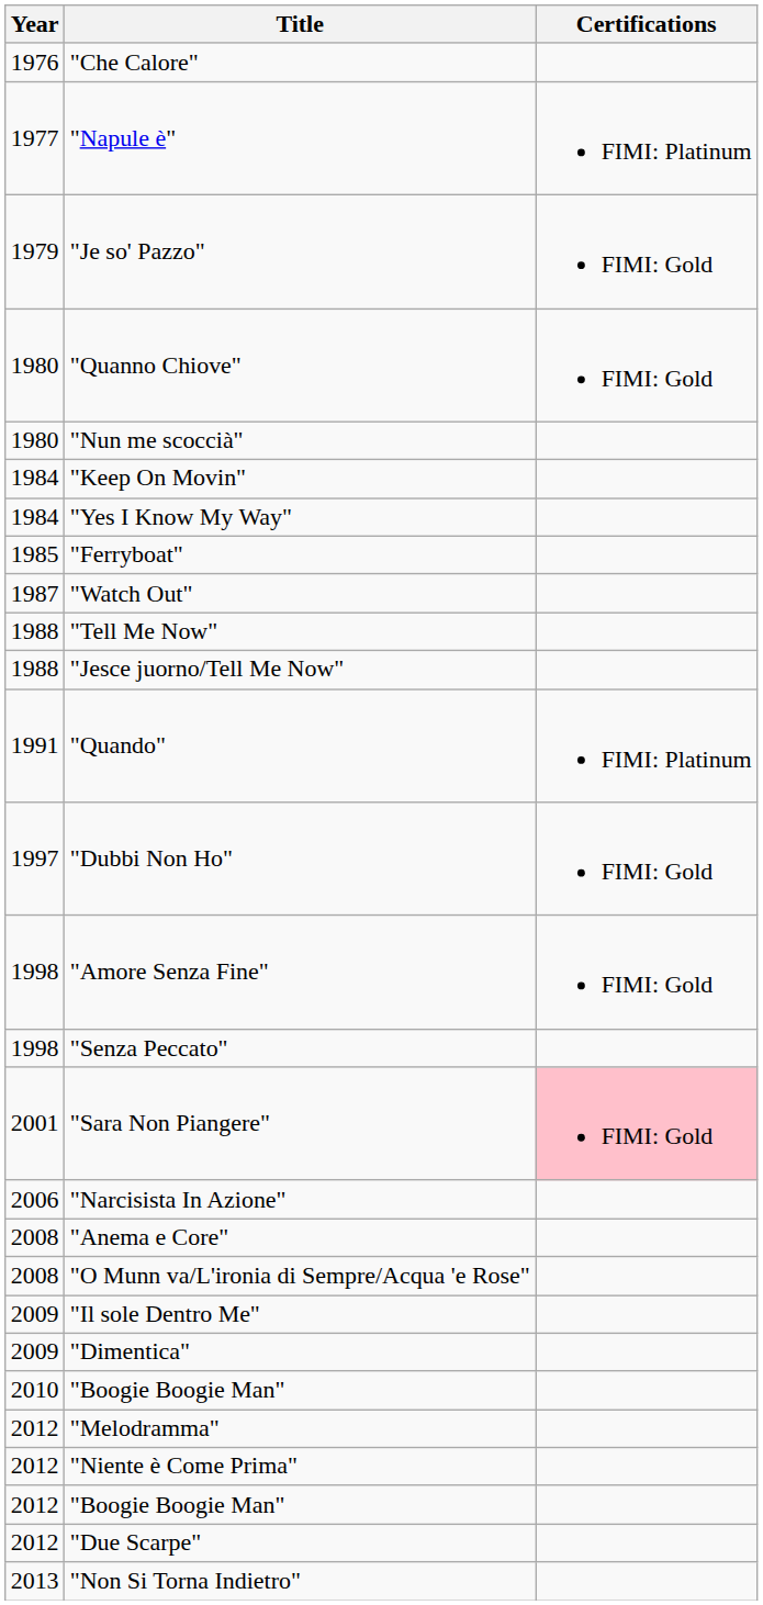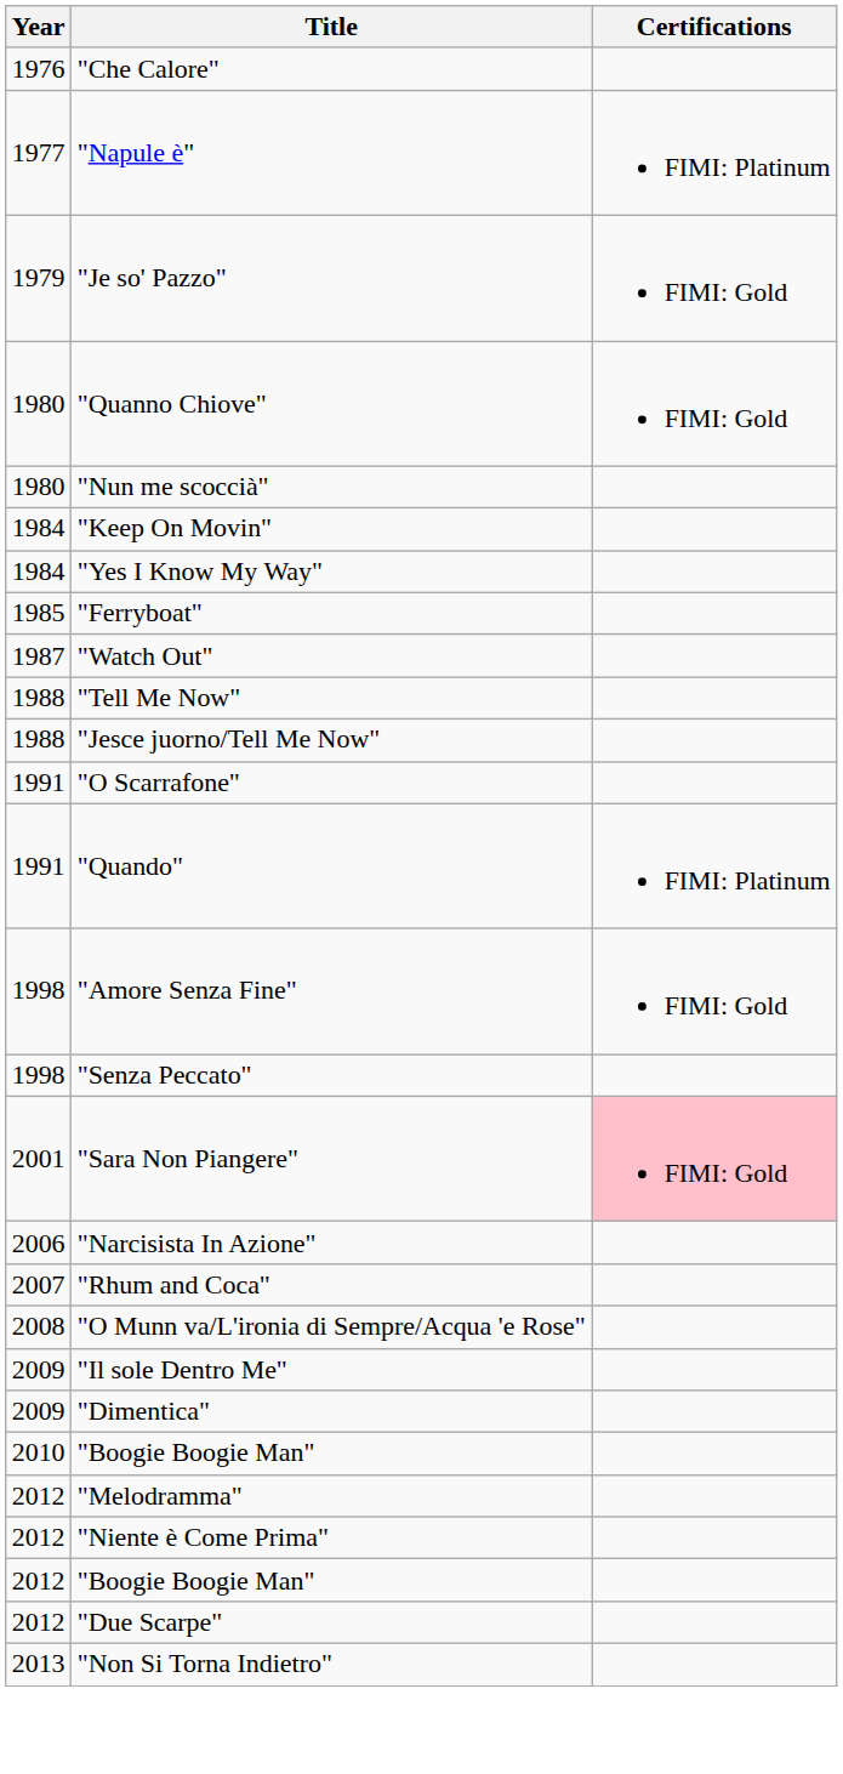 <table class="wikitable">
 <tr>
 <th>Year</th>
 <th>Title</th>
 <th>Certifications</th>
 </tr>
 <tr>
 <td>1976</td>
 <td>"Che Calore"</td>
 <td></td>
 </tr>
 <tr>
 <td>1977</td>
 <td>"<a href='#'>Napule è</a>"</td>
 <td><br><ul><li>FIMI: Platinum</li></ul></td>
 </tr>
 <tr>
 <td>1979</td>
 <td>"Je so' Pazzo"</td>
 <td><br><ul><li>FIMI: Gold</li></ul></td>
 </tr>
 <tr>
 <td>1980</td>
 <td>"Quanno Chiove"</td>
 <td><br><ul><li>FIMI: Gold</li></ul></td>
 </tr>
 <tr>
 <td>1980</td>
 <td>"Nun me scoccià"</td>
 <td></td>
 </tr>
 <tr>
 <td>1984</td>
 <td>"Keep On Movin"</td>
 <td></td>
 </tr>
 <tr>
 <td>1984</td>
 <td>"Yes I Know My Way"</td>
 <td></td>
 </tr>
 <tr>
 <td>1985</td>
 <td>"Ferryboat"</td>
 <td></td>
 </tr>
 <tr>
 <td>1987</td>
 <td>"Watch Out"</td>
 <td></td>
 </tr>
 <tr>
 <td>1988</td>
 <td>"Tell Me Now"</td>
 <td></td>
 </tr>
 <tr>
 <td>1988</td>
 <td>"Jesce juorno/Tell Me Now"</td>
 <td></td>
 </tr>
 <tr>
 <td>1991</td>
+<td>"O Scarrafone"</td>
+<td></td>
+</tr>
+<tr>
+<td>1991</td>
 <td>"Quando"</td>
 <td><br><ul><li>FIMI: Platinum</li></ul></td>
-</tr>
-<tr>
-<td>1997</td>
-<td>"Dubbi Non Ho"</td>
-<td><br><ul><li>FIMI: Gold</li></ul></td>
 </tr>
 <tr>
 <td>1998</td>
 <td>"Amore Senza Fine"</td>
 <td><br><ul><li>FIMI: Gold</li></ul></td>
 </tr>
 <tr>
 <td>1998</td>
 <td>"Senza Peccato"</td>
 <td></td>
 </tr>
 <tr>
 <td>2001</td>
 <td>"Sara Non Piangere"</td>
 <td style="background: pink;"><br><ul><li>FIMI: Gold</li></ul></td>
 </tr>
 <tr>
 <td>2006</td>
 <td>"Narcisista In Azione"</td>
 <td></td>
 </tr>
 <tr>
-<td>2008</td>
-<td>"Anema e Core"</td>
+<td>2007</td>
+<td>"Rhum and Coca"</td>
 <td></td>
 </tr>
 <tr>
 <td>2008</td>
 <td>"O Munn va/L'ironia di Sempre/Acqua 'e Rose"</td>
 <td></td>
 </tr>
 <tr>
 <td>2009</td>
 <td>"Il sole Dentro Me"</td>
 <td></td>
 </tr>
 <tr>
 <td>2009</td>
 <td>"Dimentica"</td>
 <td></td>
 </tr>
 <tr>
 <td>2010</td>
 <td>"Boogie Boogie Man"</td>
 <td></td>
 </tr>
 <tr>
 <td>2012</td>
 <td>"Melodramma"</td>
 <td></td>
 </tr>
 <tr>
 <td>2012</td>
 <td>"Niente è Come Prima"</td>
 <td></td>
 </tr>
 <tr>
 <td>2012</td>
 <td>"Boogie Boogie Man"</td>
 <td></td>
 </tr>
 <tr>
 <td>2012</td>
 <td>"Due Scarpe"</td>
 <td></td>
 </tr>
 <tr>
 <td>2013</td>
 <td>"Non Si Torna Indietro"</td>
 <td></td>
 </tr>
 </table>
